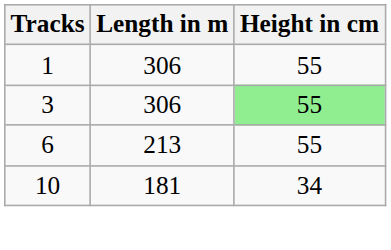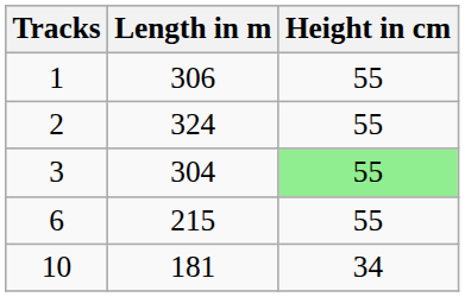 <table class="wikitable">
 <tr>
 <th>Tracks</th>
 <th>Length in m</th>
 <th>Height in cm</th>
 </tr>
 <tr>
 <td align="center">1</td>
 <td align="center">306</td>
 <td align="center">55</td>
 </tr>
 <tr>
+<td align="center">2</td>
+<td align="center">324</td>
+<td align="center">55</td>
+</tr>
+<tr>
 <td align="center">3</td>
-<td align="center">306</td>
+<td align="center">304</td>
 <td align="center" style="background: lightgreen;">55</td>
 </tr>
 <tr>
 <td align="center">6</td>
-<td align="center">213</td>
+<td align="center">215</td>
 <td align="center">55</td>
 </tr>
 <tr>
 <td align="center">10</td>
 <td align="center">181</td>
 <td align="center">34</td>
 </tr>
 </table>
